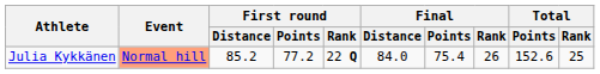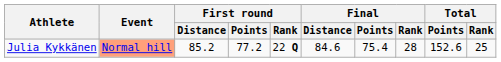 <table class="wikitable" style="font-size:90%">
 <tr>
 <th rowspan=2>Athlete</th>
 <th rowspan=2>Event</th>
 <th colspan=3>First round</th>
 <th colspan=3>Final</th>
 <th colspan=2>Total</th>
 </tr>
 <tr style="font-size:95%">
 <th>Distance</th>
 <th>Points</th>
 <th>Rank</th>
 <th>Distance</th>
 <th>Points</th>
 <th>Rank</th>
 <th>Points</th>
 <th>Rank</th>
 </tr>
 <tr align=center>
 <td align=left><a href='#'>Julia Kykkänen</a></td>
 <td align=left style="background: lightsalmon;"><a href='#'>Normal hill</a></td>
 <td>85.2</td>
 <td>77.2</td>
 <td>22 <strong>Q</strong></td>
-<td>84.0</td>
+<td>84.6</td>
 <td>75.4</td>
-<td>26</td>
+<td>28</td>
 <td>152.6</td>
 <td>25</td>
 </tr>
 </table>
